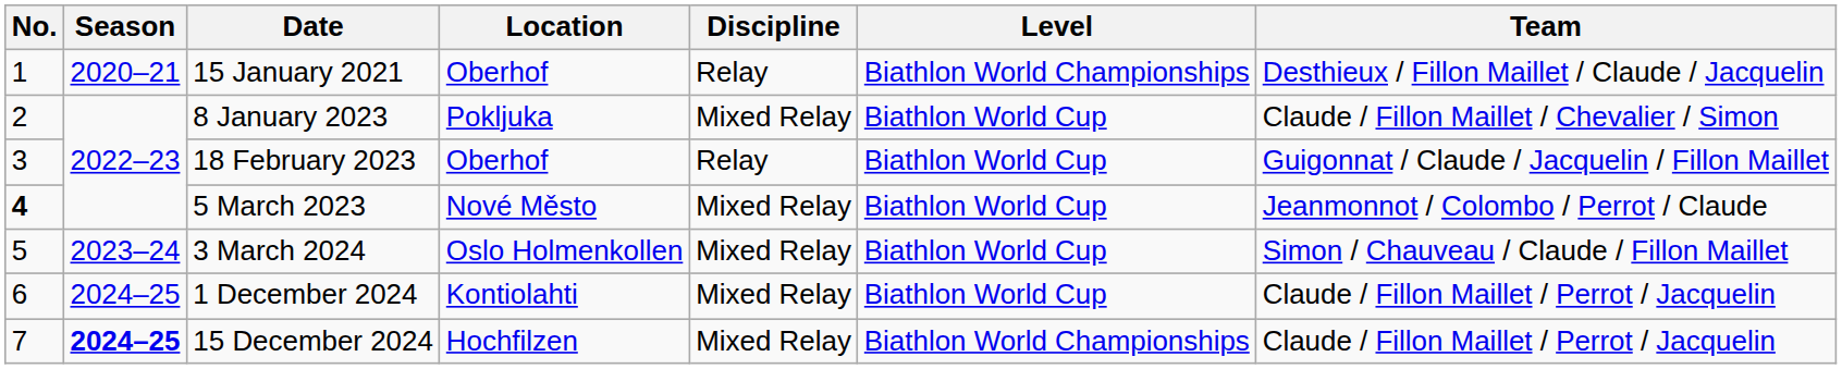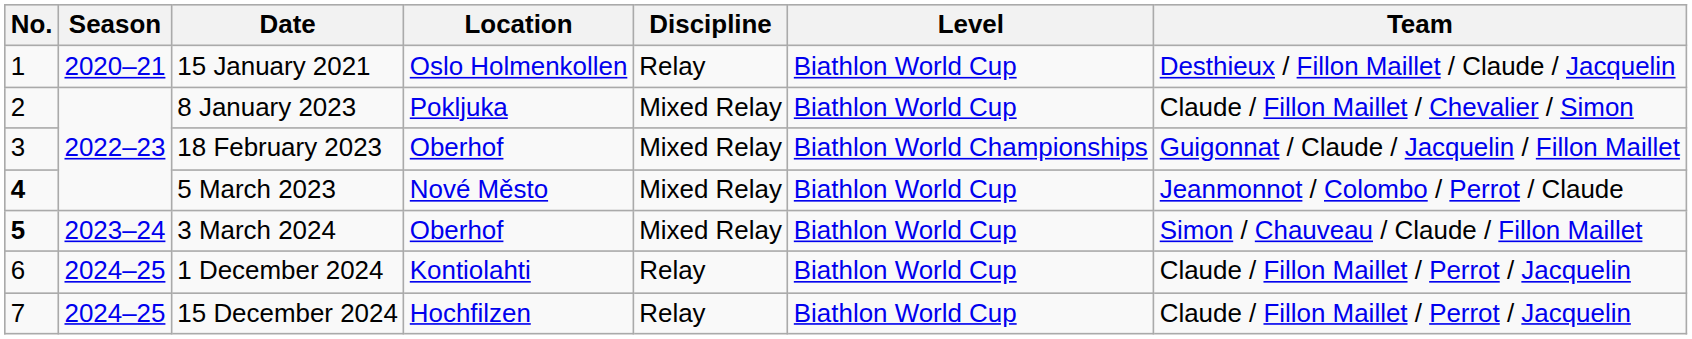 <table class="wikitable">
 <tr>
 <th>No.</th>
 <th>Season</th>
 <th>Date</th>
 <th>Location</th>
 <th>Discipline</th>
 <th>Level</th>
 <th>Team</th>
 </tr>
 <tr>
 <td>1</td>
 <td><a href='#'>2020–21</a></td>
 <td>15 January 2021</td>
-<td> <a href='#'>Oberhof</a></td>
+<td> <a href='#'>Oslo Holmenkollen</a></td>
 <td>Relay</td>
-<td><a href='#'>Biathlon World Championships</a></td>
+<td><a href='#'>Biathlon World Cup</a></td>
 <td><a href='#'>Desthieux</a> / <a href='#'>Fillon Maillet</a> / Claude / <a href='#'>Jacquelin</a></td>
 </tr>
 <tr>
 <td>2</td>
 <td rowspan="3"><a href='#'>2022–23</a></td>
 <td>8 January 2023</td>
 <td> <a href='#'>Pokljuka</a></td>
 <td>Mixed Relay</td>
 <td><a href='#'>Biathlon World Cup</a></td>
 <td>Claude / <a href='#'>Fillon Maillet</a> / <a href='#'>Chevalier</a> / <a href='#'>Simon</a></td>
 </tr>
 <tr>
 <td>3</td>
 <td>18 February 2023</td>
 <td> <a href='#'>Oberhof</a></td>
-<td>Relay</td>
-<td><a href='#'>Biathlon World Cup</a></td>
+<td>Mixed Relay</td>
+<td><a href='#'>Biathlon World Championships</a></td>
 <td><a href='#'>Guigonnat</a> / Claude / <a href='#'>Jacquelin</a> / <a href='#'>Fillon Maillet</a></td>
 </tr>
 <tr>
 <td><strong>4</strong></td>
 <td>5 March 2023</td>
 <td> <a href='#'>Nové Město</a></td>
 <td>Mixed Relay</td>
 <td><a href='#'>Biathlon World Cup</a></td>
 <td><a href='#'>Jeanmonnot</a> / <a href='#'>Colombo</a> / <a href='#'>Perrot</a> / Claude</td>
 </tr>
 <tr>
-<td>5</td>
+<td><strong>5</strong></td>
 <td><a href='#'>2023–24</a></td>
 <td>3 March 2024</td>
-<td> <a href='#'>Oslo Holmenkollen</a></td>
+<td> <a href='#'>Oberhof</a></td>
 <td>Mixed Relay</td>
 <td><a href='#'>Biathlon World Cup</a></td>
 <td><a href='#'>Simon</a> / <a href='#'>Chauveau</a> / Claude / <a href='#'>Fillon Maillet</a></td>
 </tr>
 <tr>
 <td>6</td>
 <td><a href='#'>2024–25</a></td>
 <td>1 December 2024</td>
 <td> <a href='#'>Kontiolahti</a></td>
-<td>Mixed Relay</td>
+<td>Relay</td>
 <td><a href='#'>Biathlon World Cup</a></td>
 <td>Claude / <a href='#'>Fillon Maillet</a> / <a href='#'>Perrot</a> / <a href='#'>Jacquelin</a></td>
 </tr>
 <tr>
 <td>7</td>
-<td><strong><a href='#'>2024–25</a></strong></td>
+<td><a href='#'>2024–25</a></td>
 <td>15 December 2024</td>
 <td> <a href='#'>Hochfilzen</a></td>
-<td>Mixed Relay</td>
-<td><a href='#'>Biathlon World Championships</a></td>
+<td>Relay</td>
+<td><a href='#'>Biathlon World Cup</a></td>
 <td>Claude / <a href='#'>Fillon Maillet</a> / <a href='#'>Perrot</a> / <a href='#'>Jacquelin</a></td>
 </tr>
 </table>
